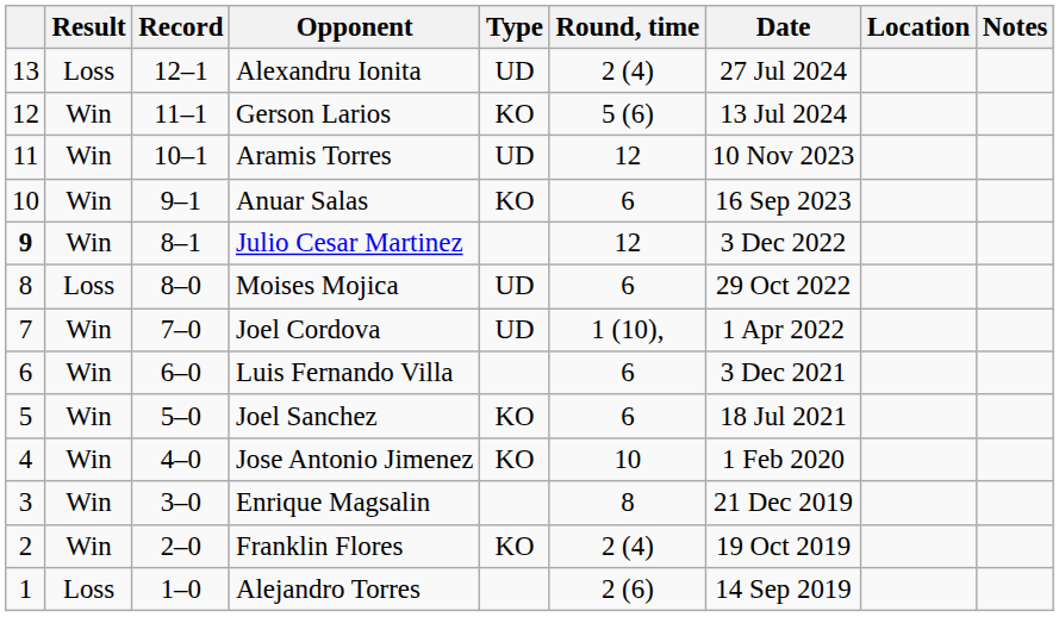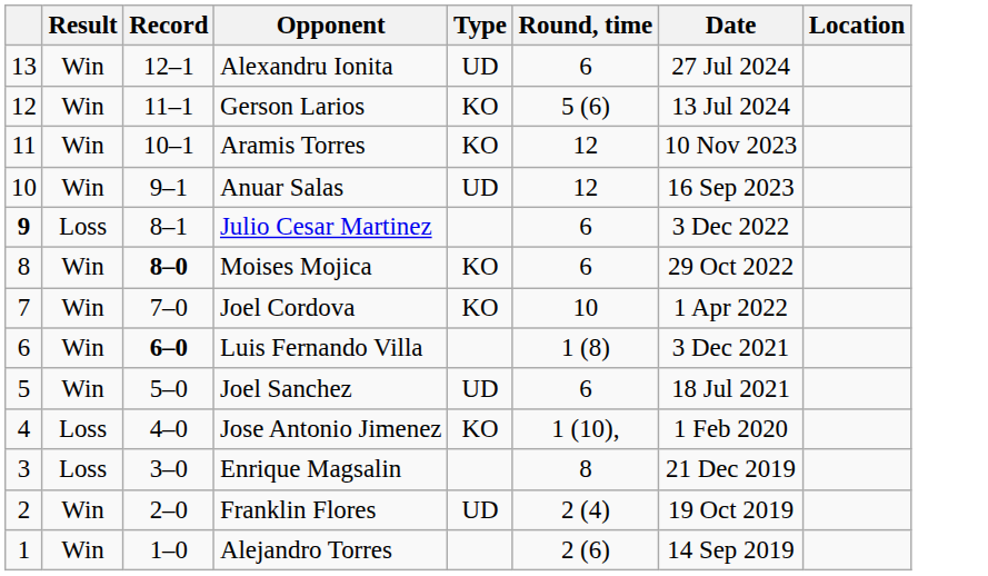 <table class="wikitable" style="text-align:center">
 <tr>
 <th></th>
 <th>Result</th>
 <th>Record</th>
 <th>Opponent</th>
 <th>Type</th>
 <th>Round, time</th>
 <th>Date</th>
 <th>Location</th>
-<th>Notes</th>
 </tr>
 <tr>
 <td>13</td>
-<td>Loss</td>
+<td>Win</td>
 <td>12–1</td>
 <td align=left>Alexandru Ionita</td>
 <td>UD</td>
-<td>2 (4)</td>
+<td>6</td>
 <td>27 Jul 2024</td>
 <td align=left></td>
-<td></td>
 </tr>
 <tr>
 <td>12</td>
 <td>Win</td>
 <td>11–1</td>
 <td align=left>Gerson Larios</td>
 <td>KO</td>
 <td>5 (6)</td>
 <td>13 Jul 2024</td>
 <td align=left></td>
-<td></td>
 </tr>
 <tr>
 <td>11</td>
 <td>Win</td>
 <td>10–1</td>
 <td align=left>Aramis Torres</td>
-<td>UD</td>
+<td>KO</td>
 <td>12</td>
 <td>10 Nov 2023</td>
-<td align=left></td>
 <td align=left></td>
 </tr>
 <tr>
 <td>10</td>
 <td>Win</td>
 <td>9–1</td>
 <td align=left>Anuar Salas</td>
-<td>KO</td>
-<td>6</td>
+<td>UD</td>
+<td>12</td>
 <td>16 Sep 2023</td>
 <td align=left></td>
-<td></td>
 </tr>
 <tr>
 <td><strong>9</strong></td>
-<td>Win</td>
+<td>Loss</td>
 <td>8–1</td>
 <td align=left><a href='#'>Julio Cesar Martinez</a></td>
 <td></td>
-<td>12</td>
+<td>6</td>
 <td>3 Dec 2022</td>
-<td align=left></td>
 <td align=left></td>
 </tr>
 <tr>
 <td>8</td>
-<td>Loss</td>
-<td>8–0</td>
+<td>Win</td>
+<td><strong>8–0</strong></td>
 <td align=left>Moises Mojica</td>
-<td>UD</td>
+<td>KO</td>
 <td>6</td>
 <td>29 Oct 2022</td>
 <td align=left></td>
-<td></td>
 </tr>
 <tr>
 <td>7</td>
 <td>Win</td>
 <td>7–0</td>
 <td align=left>Joel Cordova</td>
-<td>UD</td>
-<td>1 (10), </td>
+<td>KO</td>
+<td>10</td>
 <td>1 Apr 2022</td>
-<td align=left></td>
 <td align=left></td>
 </tr>
 <tr>
 <td>6</td>
 <td>Win</td>
-<td>6–0</td>
+<td><strong>6–0</strong></td>
 <td align=left>Luis Fernando Villa</td>
 <td></td>
-<td>6</td>
+<td>1 (8)</td>
 <td>3 Dec 2021</td>
-<td align=left></td>
 <td align=left></td>
 </tr>
 <tr>
 <td>5</td>
 <td>Win</td>
 <td>5–0</td>
 <td align=left>Joel Sanchez</td>
-<td>KO</td>
+<td>UD</td>
 <td>6</td>
 <td>18 Jul 2021</td>
-<td align=left></td>
 <td align=left></td>
 </tr>
 <tr>
 <td>4</td>
-<td>Win</td>
+<td>Loss</td>
 <td>4–0</td>
 <td align=left>Jose Antonio Jimenez</td>
 <td>KO</td>
-<td>10</td>
+<td>1 (10), </td>
 <td>1 Feb 2020</td>
-<td align=left></td>
 <td align=left></td>
 </tr>
 <tr>
 <td>3</td>
-<td>Win</td>
+<td>Loss</td>
 <td>3–0</td>
 <td align=left>Enrique Magsalin</td>
 <td></td>
 <td>8</td>
 <td>21 Dec 2019</td>
-<td align=left></td>
 <td align=left></td>
 </tr>
 <tr>
 <td>2</td>
 <td>Win</td>
 <td>2–0</td>
 <td align=left>Franklin Flores</td>
-<td>KO</td>
+<td>UD</td>
 <td>2 (4)</td>
 <td>19 Oct 2019</td>
-<td align=left></td>
 <td align=left></td>
 </tr>
 <tr>
 <td>1</td>
-<td>Loss</td>
+<td>Win</td>
 <td>1–0</td>
 <td align=left>Alejandro Torres</td>
 <td></td>
 <td>2 (6)</td>
 <td>14 Sep 2019</td>
 <td align=left></td>
-<td align=left></td>
 </tr>
 </table>
